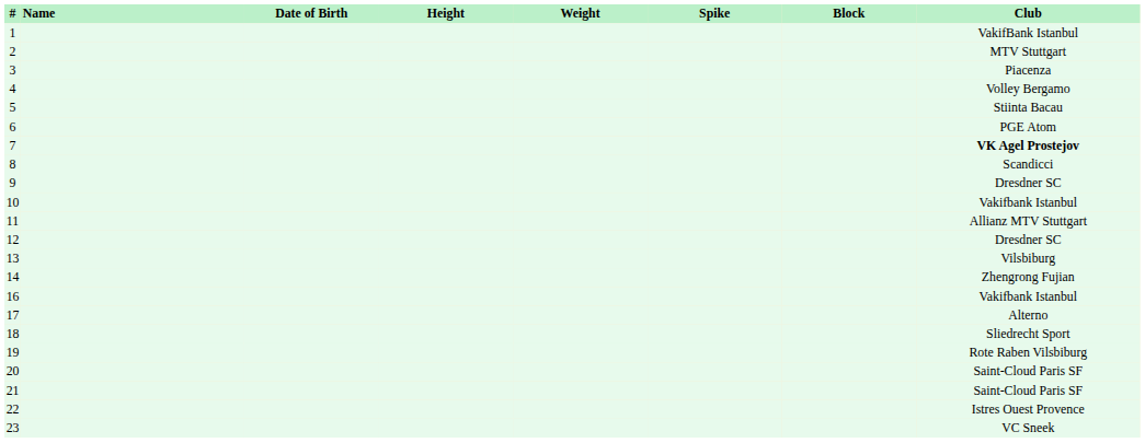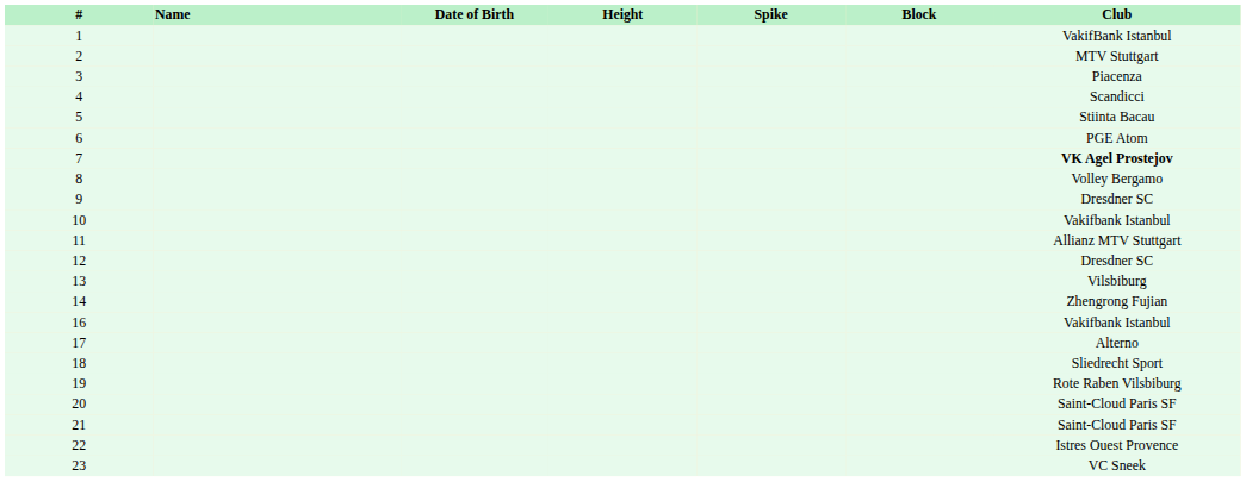 <table border=0 cellpadding=2 cellspacing=0  |- bgcolor=#FFECCE style="text-align:center; font-size:90%; width:100%">
 <tr bgcolor=#BBF0C9>
 <th>#</th>
 <th align=left width=20%>Name</th>
 <th width=12%>Date of Birth</th>
 <th width=12%>Height</th>
-<th width=12%>Weight</th>
 <th width=12%>Spike</th>
 <th width=12%>Block</th>
 <th width=20%>Club</th>
 </tr>
 <tr bgcolor=#E7FAEC>
 <td>1</td>
 <td align=left></td>
 <td align=right></td>
-<td></td>
 <td></td>
 <td></td>
 <td></td>
 <td>VakifBank Istanbul</td>
 </tr>
 <tr bgcolor=#E7FAEC>
 <td>2</td>
 <td align=left></td>
 <td align=right></td>
 <td></td>
 <td></td>
 <td></td>
-<td></td>
 <td>MTV Stuttgart</td>
 </tr>
 <tr bgcolor=#E7FAEC>
 <td>3</td>
 <td align=left></td>
 <td align=right></td>
-<td></td>
 <td></td>
 <td></td>
 <td></td>
 <td>Piacenza</td>
 </tr>
 <tr bgcolor=#E7FAEC>
 <td>4</td>
 <td align=left></td>
 <td align=right></td>
 <td></td>
 <td></td>
 <td></td>
-<td></td>
-<td>Volley Bergamo</td>
+<td>Scandicci</td>
 </tr>
 <tr bgcolor=#E7FAEC>
 <td>5</td>
 <td align=left></td>
 <td align=right></td>
-<td></td>
 <td></td>
 <td></td>
 <td></td>
 <td>Stiinta Bacau</td>
 </tr>
 <tr bgcolor=#E7FAEC>
 <td>6</td>
 <td align=left></td>
 <td align=right></td>
 <td></td>
 <td></td>
 <td></td>
-<td></td>
 <td>PGE Atom</td>
 </tr>
 <tr bgcolor=#E7FAEC>
 <td>7</td>
 <td align=left></td>
 <td align=right></td>
-<td></td>
 <td></td>
 <td></td>
 <td></td>
 <td><strong>VK Agel Prostejov</strong></td>
 </tr>
 <tr bgcolor=#E7FAEC>
 <td>8</td>
 <td align=left></td>
 <td align=right></td>
 <td></td>
 <td></td>
 <td></td>
-<td></td>
-<td>Scandicci</td>
+<td>Volley Bergamo</td>
 </tr>
 <tr bgcolor=#E7FAEC>
 <td>9</td>
 <td align=left></td>
 <td align=right></td>
-<td></td>
 <td></td>
 <td></td>
 <td></td>
 <td>Dresdner SC</td>
 </tr>
 <tr bgcolor=#E7FAEC>
 <td>10</td>
 <td align=left></td>
 <td align=right></td>
 <td></td>
 <td></td>
 <td></td>
-<td></td>
 <td>Vakifbank Istanbul</td>
 </tr>
 <tr bgcolor=#E7FAEC>
 <td>11</td>
 <td align=left></td>
 <td align=right></td>
-<td></td>
 <td></td>
 <td></td>
 <td></td>
 <td>Allianz MTV Stuttgart</td>
 </tr>
 <tr bgcolor=#E7FAEC>
 <td>12</td>
 <td align=left></td>
 <td align=right></td>
 <td></td>
 <td></td>
 <td></td>
-<td></td>
 <td>Dresdner SC</td>
 </tr>
 <tr bgcolor=#E7FAEC>
 <td>13</td>
 <td align=left></td>
 <td align=right></td>
-<td></td>
 <td></td>
 <td></td>
 <td></td>
 <td>Vilsbiburg</td>
 </tr>
 <tr bgcolor=#E7FAEC>
 <td>14</td>
 <td align=left></td>
 <td align=right></td>
 <td></td>
 <td></td>
 <td></td>
-<td></td>
 <td>Zhengrong Fujian</td>
 </tr>
 <tr bgcolor=#E7FAEC>
 <td>16</td>
 <td align=left></td>
 <td align=right></td>
-<td></td>
 <td></td>
 <td></td>
 <td></td>
 <td>Vakifbank Istanbul</td>
 </tr>
 <tr bgcolor=#E7FAEC>
 <td>17</td>
 <td align=left></td>
 <td align=right></td>
 <td></td>
 <td></td>
 <td></td>
-<td></td>
 <td>Alterno</td>
 </tr>
 <tr bgcolor=#E7FAEC>
 <td>18</td>
 <td align=left></td>
 <td align=right></td>
-<td></td>
 <td></td>
 <td></td>
 <td></td>
 <td>Sliedrecht Sport</td>
 </tr>
 <tr bgcolor=#E7FAEC>
 <td>19</td>
 <td align=left></td>
 <td align=right></td>
 <td></td>
 <td></td>
 <td></td>
-<td></td>
 <td>Rote Raben Vilsbiburg</td>
 </tr>
 <tr bgcolor=#E7FAEC>
 <td>20</td>
 <td align=left></td>
 <td align=right></td>
-<td></td>
 <td></td>
 <td></td>
 <td></td>
 <td>Saint-Cloud Paris SF</td>
 </tr>
 <tr bgcolor=#E7FAEC>
 <td>21</td>
 <td align=left></td>
 <td align=right></td>
 <td></td>
 <td></td>
 <td></td>
-<td></td>
 <td>Saint-Cloud Paris SF</td>
 </tr>
 <tr bgcolor=#E7FAEC>
 <td>22</td>
 <td align=left></td>
 <td align=right></td>
-<td></td>
 <td></td>
 <td></td>
 <td></td>
 <td>Istres Ouest Provence</td>
 </tr>
 <tr bgcolor=#E7FAEC>
 <td>23</td>
 <td align=left></td>
 <td align=right></td>
 <td></td>
 <td></td>
 <td></td>
-<td></td>
 <td>VC Sneek</td>
 </tr>
 </table>
